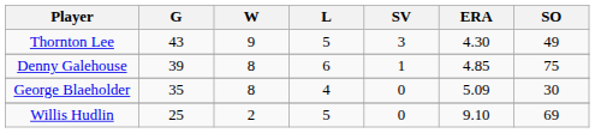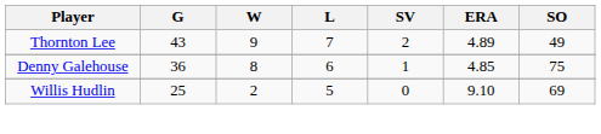 <table class="wikitable sortable">
 <tr>
 <th bgcolor="#DDDDFF" width="16%">Player</th>
 <th bgcolor="#DDDDFF" width="9%">G</th>
 <th bgcolor="#DDDDFF" width="9%">W</th>
 <th bgcolor="#DDDDFF" width="9%">L</th>
 <th bgcolor="#DDDDFF" width="9%">SV</th>
 <th bgcolor="#DDDDFF" width="9%">ERA</th>
 <th bgcolor="#DDDDFF" width="9%">SO</th>
 </tr>
 <tr align="center">
 <td><a href='#'>Thornton Lee</a></td>
 <td>43</td>
 <td>9</td>
-<td>5</td>
-<td>3</td>
-<td>4.30</td>
+<td>7</td>
+<td>2</td>
+<td>4.89</td>
 <td>49</td>
 </tr>
 <tr>
 </tr>
 <tr align=center>
 <td><a href='#'>Denny Galehouse</a></td>
-<td>39</td>
+<td>36</td>
 <td>8</td>
 <td>6</td>
 <td>1</td>
 <td>4.85</td>
 <td>75</td>
 </tr>
 <tr>
-</tr>
-<tr align="center">
-<td><a href='#'>George Blaeholder</a></td>
-<td>35</td>
-<td>8</td>
-<td>4</td>
-<td>0</td>
-<td>5.09</td>
-<td>30</td>
 </tr>
 <tr>
 </tr>
 <tr align="center">
 <td><a href='#'>Willis Hudlin</a></td>
 <td>25</td>
 <td>2</td>
 <td>5</td>
 <td>0</td>
 <td>9.10</td>
 <td>69</td>
 </tr>
 </table>
